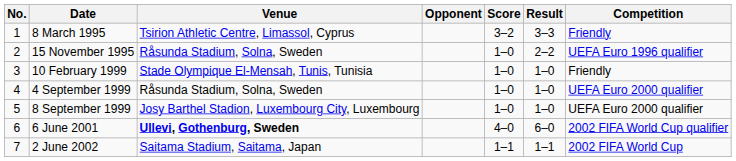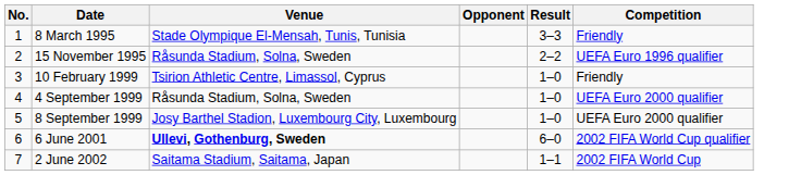 <table class="wikitable sortable">
 <tr>
 <th scope="col">No.</th>
 <th scope="col">Date</th>
 <th scope="col">Venue</th>
 <th scope="col">Opponent</th>
-<th scope="col">Score</th>
 <th scope="col">Result</th>
 <th scope="col">Competition</th>
 </tr>
 <tr>
 <td style="text-align:center">1</td>
 <td>8 March 1995</td>
-<td><a href='#'>Tsirion Athletic Centre</a>, <a href='#'>Limassol</a>, Cyprus</td>
+<td><a href='#'>Stade Olympique El-Mensah</a>, <a href='#'>Tunis</a>, Tunisia</td>
 <td></td>
-<td style="text-align:center">3–2</td>
 <td style="text-align:center">3–3</td>
 <td><a href='#'>Friendly</a></td>
 </tr>
 <tr>
 <td style="text-align:center">2</td>
 <td>15 November 1995</td>
 <td><a href='#'>Råsunda Stadium</a>, <a href='#'>Solna</a>, Sweden</td>
 <td></td>
-<td style="text-align:center">1–0</td>
 <td style="text-align:center">2–2</td>
 <td><a href='#'>UEFA Euro 1996 qualifier</a></td>
 </tr>
 <tr>
 <td style="text-align:center">3</td>
 <td>10 February 1999</td>
-<td><a href='#'>Stade Olympique El-Mensah</a>, <a href='#'>Tunis</a>, Tunisia</td>
+<td><a href='#'>Tsirion Athletic Centre</a>, <a href='#'>Limassol</a>, Cyprus</td>
 <td></td>
-<td style="text-align:center">1–0</td>
 <td style="text-align:center">1–0</td>
 <td>Friendly</td>
 </tr>
 <tr>
 <td style="text-align:center">4</td>
 <td>4 September 1999</td>
 <td>Råsunda Stadium, Solna, Sweden</td>
 <td></td>
 <td style="text-align:center">1–0</td>
-<td style="text-align:center">1–0</td>
 <td><a href='#'>UEFA Euro 2000 qualifier</a></td>
 </tr>
 <tr>
 <td style="text-align:center">5</td>
 <td>8 September 1999</td>
 <td><a href='#'>Josy Barthel Stadion</a>, <a href='#'>Luxembourg City</a>, Luxembourg</td>
 <td></td>
 <td style="text-align:center">1–0</td>
-<td style="text-align:center">1–0</td>
 <td>UEFA Euro 2000 qualifier</td>
 </tr>
 <tr>
 <td style="text-align:center">6</td>
 <td>6 June 2001</td>
 <td><strong><a href='#'>Ullevi</a>, <a href='#'>Gothenburg</a>, Sweden</strong></td>
 <td></td>
-<td style="text-align:center">4–0</td>
 <td style="text-align:center">6–0</td>
 <td><a href='#'>2002 FIFA World Cup qualifier</a></td>
 </tr>
 <tr>
 <td style="text-align:center">7</td>
 <td>2 June 2002</td>
 <td><a href='#'>Saitama Stadium</a>, <a href='#'>Saitama</a>, Japan</td>
 <td></td>
 <td style="text-align:center">1–1</td>
-<td style="text-align:center">1–1</td>
 <td><a href='#'>2002 FIFA World Cup</a></td>
 </tr>
 </table>
